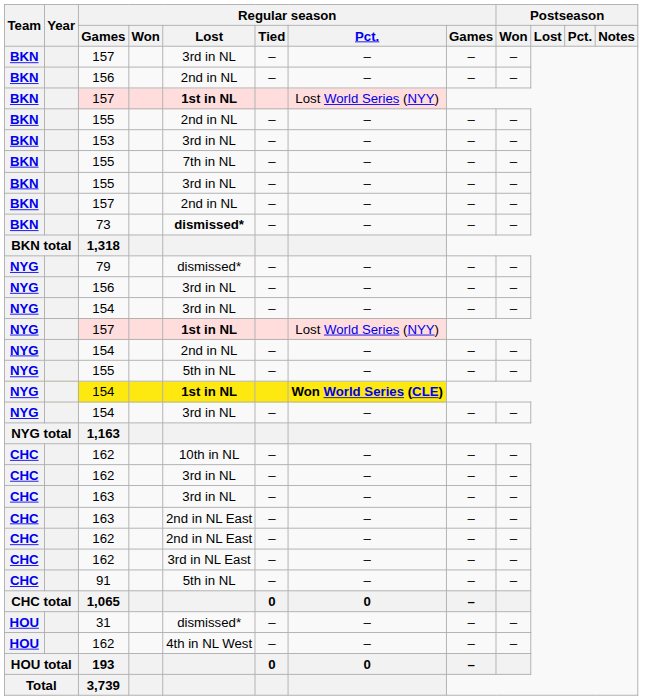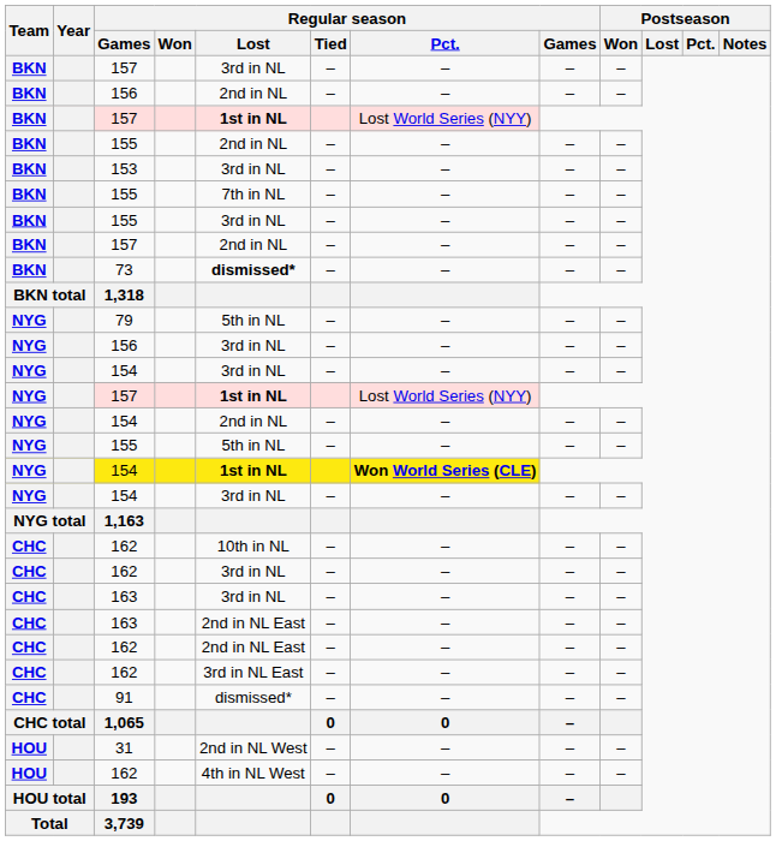 <table class="wikitable" style="font-size: 95%; text-align:center;">
 <tr>
 <th rowspan="2">Team</th>
 <th rowspan="2">Year</th>
 <th colspan="6">Regular season</th>
 <th colspan="4">Postseason</th>
 </tr>
 <tr>
 <th scope=col>Games</th>
 <th scope=col>Won</th>
 <th scope=col>Lost</th>
 <th scope=col>Tied</th>
 <th scope=col><a href='#'>Pct.</a></th>
 <th scope=col>Games</th>
 <th scope=col>Won</th>
 <th scope=col>Lost</th>
 <th scope=col>Pct.</th>
 <th scope=col>Notes</th>
 </tr>
 <tr>
 <th><a href='#'>BKN</a></th>
 <th></th>
 <td>157</td>
 <td></td>
 <td>3rd in NL</td>
 <td>–</td>
 <td>–</td>
 <td>–</td>
 <td>–</td>
 </tr>
 <tr>
 <th><a href='#'>BKN</a></th>
 <th></th>
 <td>156</td>
 <td></td>
 <td>2nd in NL</td>
 <td>–</td>
 <td>–</td>
 <td>–</td>
 <td>–</td>
 </tr>
 <tr style="background:#fdd">
 <th><a href='#'>BKN</a></th>
 <th></th>
 <td>157</td>
 <td></td>
 <td><strong>1st in NL</strong></td>
 <td></td>
 <td>Lost <a href='#'>World Series</a> (<a href='#'>NYY</a>)</td>
 </tr>
 <tr>
 <th><a href='#'>BKN</a></th>
 <th></th>
 <td>155</td>
 <td></td>
 <td>2nd in NL</td>
 <td>–</td>
 <td>–</td>
 <td>–</td>
 <td>–</td>
 </tr>
 <tr>
 <th><a href='#'>BKN</a></th>
 <th></th>
 <td>153</td>
 <td></td>
 <td>3rd in NL</td>
 <td>–</td>
 <td>–</td>
 <td>–</td>
 <td>–</td>
 </tr>
 <tr>
 <th><a href='#'>BKN</a></th>
 <th></th>
 <td>155</td>
 <td></td>
 <td>7th in NL</td>
 <td>–</td>
 <td>–</td>
 <td>–</td>
 <td>–</td>
 </tr>
 <tr>
 <th><a href='#'>BKN</a></th>
 <th></th>
 <td>155</td>
 <td></td>
 <td>3rd in NL</td>
 <td>–</td>
 <td>–</td>
 <td>–</td>
 <td>–</td>
 </tr>
 <tr>
 <th><a href='#'>BKN</a></th>
 <th></th>
 <td>157</td>
 <td></td>
 <td>2nd in NL</td>
 <td>–</td>
 <td>–</td>
 <td>–</td>
 <td>–</td>
 </tr>
 <tr>
 <th><a href='#'>BKN</a></th>
 <th></th>
 <td>73</td>
 <td></td>
 <td><strong>dismissed*</strong></td>
 <td>–</td>
 <td>–</td>
 <td>–</td>
 <td>–</td>
 </tr>
 <tr>
 <th colspan="2">BKN total</th>
 <th>1,318</th>
 <th></th>
 <th></th>
 <th></th>
 <th></th>
 </tr>
 <tr>
 <th><a href='#'>NYG</a></th>
 <th></th>
 <td>79</td>
 <td></td>
-<td>dismissed*</td>
+<td>5th in NL</td>
 <td>–</td>
 <td>–</td>
 <td>–</td>
 <td>–</td>
 </tr>
 <tr>
 <th><a href='#'>NYG</a></th>
 <th></th>
 <td>156</td>
 <td></td>
 <td>3rd in NL</td>
 <td>–</td>
 <td>–</td>
 <td>–</td>
 <td>–</td>
 </tr>
 <tr>
 <th><a href='#'>NYG</a></th>
 <th></th>
 <td>154</td>
 <td></td>
 <td>3rd in NL</td>
 <td>–</td>
 <td>–</td>
 <td>–</td>
 <td>–</td>
 </tr>
 <tr style="background:#fdd">
 <th><a href='#'>NYG</a></th>
 <th></th>
 <td>157</td>
 <td></td>
 <td><strong>1st in NL</strong></td>
 <td></td>
 <td>Lost <a href='#'>World Series</a> (<a href='#'>NYY</a>)</td>
 </tr>
 <tr>
 <th><a href='#'>NYG</a></th>
 <th></th>
 <td>154</td>
 <td></td>
 <td>2nd in NL</td>
 <td>–</td>
 <td>–</td>
 <td>–</td>
 <td>–</td>
 </tr>
 <tr>
 <th><a href='#'>NYG</a></th>
 <th></th>
 <td>155</td>
 <td></td>
 <td>5th in NL</td>
 <td>–</td>
 <td>–</td>
 <td>–</td>
 <td>–</td>
 </tr>
 <tr style="background:#fde910">
 <th><a href='#'>NYG</a></th>
 <th></th>
 <td>154</td>
 <td></td>
 <td><strong>1st in NL</strong></td>
 <td></td>
 <td><strong>Won <a href='#'>World Series</a> (<a href='#'>CLE</a>)</strong></td>
 </tr>
 <tr>
 <th><a href='#'>NYG</a></th>
 <th></th>
 <td>154</td>
 <td></td>
 <td>3rd in NL</td>
 <td>–</td>
 <td>–</td>
 <td>–</td>
 <td>–</td>
 </tr>
 <tr>
 <th colspan="2">NYG total</th>
 <th>1,163</th>
 <th></th>
 <th></th>
 <th></th>
 <th></th>
 </tr>
 <tr>
 <th><a href='#'>CHC</a></th>
 <th></th>
 <td>162</td>
 <td></td>
 <td>10th in NL</td>
 <td>–</td>
 <td>–</td>
 <td>–</td>
 <td>–</td>
 </tr>
 <tr>
 <th><a href='#'>CHC</a></th>
 <th></th>
 <td>162</td>
 <td></td>
 <td>3rd in NL</td>
 <td>–</td>
 <td>–</td>
 <td>–</td>
 <td>–</td>
 </tr>
 <tr>
 <th><a href='#'>CHC</a></th>
 <th></th>
 <td>163</td>
 <td></td>
 <td>3rd in NL</td>
 <td>–</td>
 <td>–</td>
 <td>–</td>
 <td>–</td>
 </tr>
 <tr>
 <th><a href='#'>CHC</a></th>
 <th></th>
 <td>163</td>
 <td></td>
 <td>2nd in NL East</td>
 <td>–</td>
 <td>–</td>
 <td>–</td>
 <td>–</td>
 </tr>
 <tr>
 <th><a href='#'>CHC</a></th>
 <th></th>
 <td>162</td>
 <td></td>
 <td>2nd in NL East</td>
 <td>–</td>
 <td>–</td>
 <td>–</td>
 <td>–</td>
 </tr>
 <tr>
 <th><a href='#'>CHC</a></th>
 <th></th>
 <td>162</td>
 <td></td>
 <td>3rd in NL East</td>
 <td>–</td>
 <td>–</td>
 <td>–</td>
 <td>–</td>
 </tr>
 <tr>
 <th><a href='#'>CHC</a></th>
 <th></th>
 <td>91</td>
 <td></td>
-<td>5th in NL</td>
+<td>dismissed*</td>
 <td>–</td>
 <td>–</td>
 <td>–</td>
 <td>–</td>
 </tr>
 <tr>
 <th colspan="2">CHC total</th>
 <th>1,065</th>
 <th></th>
 <th></th>
 <th>0</th>
 <th>0</th>
 <th>–</th>
 <th></th>
 </tr>
 <tr>
 <th><a href='#'>HOU</a></th>
 <th></th>
 <td>31</td>
 <td></td>
-<td>dismissed*</td>
+<td>2nd in NL West</td>
 <td>–</td>
 <td>–</td>
 <td>–</td>
 <td>–</td>
 </tr>
 <tr>
 <th><a href='#'>HOU</a></th>
 <th></th>
 <td>162</td>
 <td></td>
 <td>4th in NL West</td>
 <td>–</td>
 <td>–</td>
 <td>–</td>
 <td>–</td>
 </tr>
 <tr>
 <th colspan="2">HOU total</th>
 <th>193</th>
 <th></th>
 <th></th>
 <th>0</th>
 <th>0</th>
 <th>–</th>
 <th></th>
 </tr>
 <tr>
 <th colspan="2">Total</th>
 <th>3,739</th>
 <th></th>
 <th></th>
 <th></th>
 <th></th>
 </tr>
 </table>
